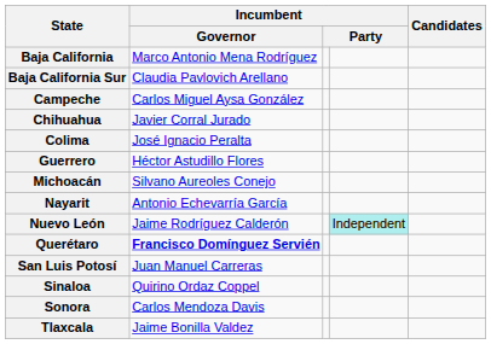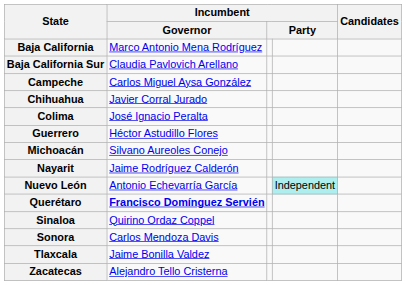 <table class="wikitable sortable">
 <tr>
 <th colspan="1" rowspan="2">State</th>
 <th colspan="3">Incumbent</th>
 <th rowspan="2">Candidates</th>
 </tr>
 <tr valign="bottom">
 <th>Governor</th>
 <th colspan="2">Party</th>
 </tr>
 <tr>
 <th>Baja California</th>
 <td><a href='#'>Marco Antonio Mena Rodríguez</a></td>
 <td style=background:></td>
 <td></td>
 <td nowrap=""></td>
 </tr>
 <tr>
 <th>Baja California Sur</th>
 <td><a href='#'>Claudia Pavlovich Arellano</a></td>
 <td style=background:></td>
 <td></td>
 <td nowrap=""></td>
 </tr>
 <tr>
 <th>Campeche</th>
 <td><a href='#'>Carlos Miguel Aysa González</a></td>
 <td style=background:></td>
 <td></td>
 <td nowrap=""></td>
 </tr>
 <tr>
 <th>Chihuahua</th>
 <td><a href='#'>Javier Corral Jurado</a></td>
 <td style=background:></td>
 <td></td>
 <td nowrap=""></td>
 </tr>
 <tr>
 <th>Colima</th>
 <td><a href='#'>José Ignacio Peralta</a></td>
 <td style=background:></td>
 <td></td>
 <td nowrap=""></td>
 </tr>
 <tr>
 <th>Guerrero</th>
 <td><a href='#'>Héctor Astudillo Flores</a></td>
 <td style=background:></td>
 <td></td>
 <td nowrap=""></td>
 </tr>
 <tr>
 <th>Michoacán</th>
 <td><a href='#'>Silvano Aureoles Conejo</a></td>
 <td style=background:></td>
 <td></td>
 <td nowrap=""></td>
 </tr>
 <tr>
 <th>Nayarit</th>
-<td><a href='#'>Antonio Echevarría García</a></td>
+<td><a href='#'>Jaime Rodríguez Calderón</a></td>
 <td style=background:></td>
 <td></td>
 <td nowrap=""></td>
 </tr>
 <tr>
 <th>Nuevo León</th>
-<td><a href='#'>Jaime Rodríguez Calderón</a></td>
+<td><a href='#'>Antonio Echevarría García</a></td>
 <td style=background:></td>
 <td style="background: paleturquoise;">Independent</td>
 <td nowrap=""></td>
 </tr>
 <tr>
 <th>Querétaro</th>
 <td><strong><a href='#'>Francisco Domínguez Servién</a></strong></td>
-<td style=background:></td>
-<td></td>
-<td nowrap=""></td>
-</tr>
-<tr>
-<th>San Luis Potosí</th>
-<td><a href='#'>Juan Manuel Carreras</a></td>
 <td style=background:></td>
 <td></td>
 <td nowrap=""></td>
 </tr>
 <tr>
 <th>Sinaloa</th>
 <td><a href='#'>Quirino Ordaz Coppel</a></td>
 <td style=background:></td>
 <td></td>
 <td nowrap=""></td>
 </tr>
 <tr>
 <th>Sonora</th>
 <td><a href='#'>Carlos Mendoza Davis</a></td>
 <td style=background:></td>
 <td></td>
 <td nowrap=""></td>
 </tr>
 <tr>
 <th>Tlaxcala</th>
 <td><a href='#'>Jaime Bonilla Valdez</a></td>
 <td style=background:></td>
 <td></td>
 <td nowrap=""></td>
 </tr>
+<tr>
+<th>Zacatecas</th>
+<td><a href='#'>Alejandro Tello Cristerna</a></td>
+<td style=background:></td>
+<td></td>
+<td nowrap=""></td>
+</tr>
 </table>
